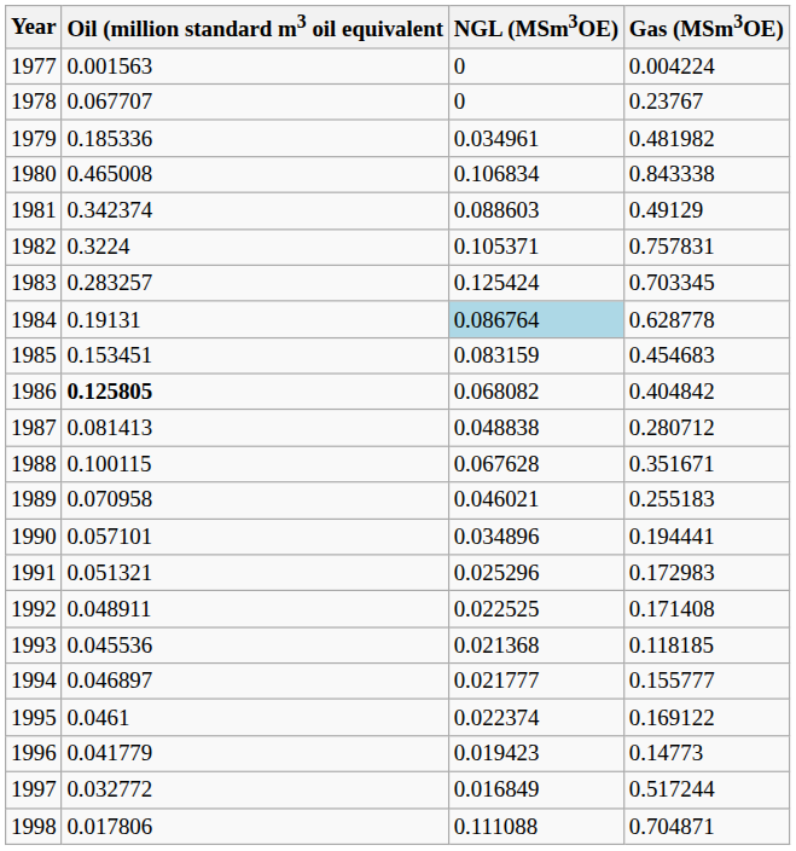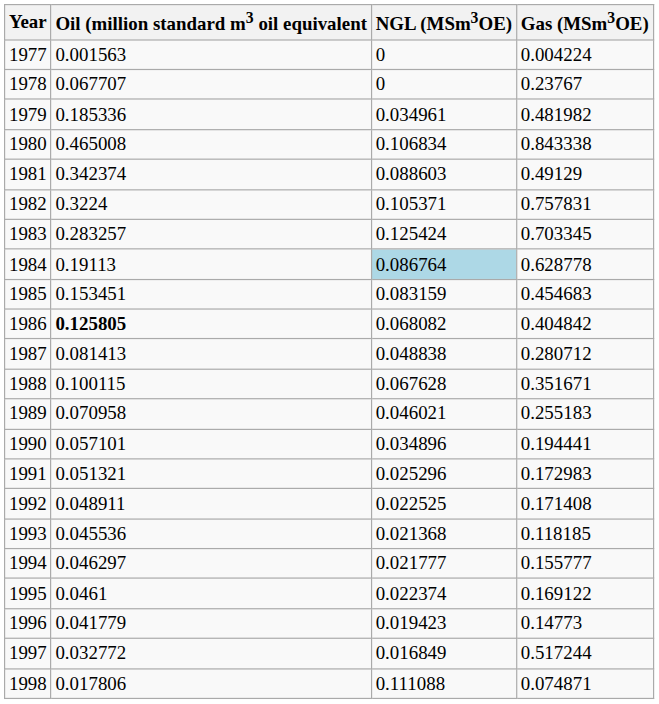 <table class="wikitable">
 <tr>
 <th>Year</th>
 <th>Oil (million standard m<sup>3</sup>  oil equivalent</th>
 <th>NGL (MSm<sup>3</sup>OE)</th>
 <th>Gas (MSm<sup>3</sup>OE)</th>
 </tr>
 <tr>
 <td>1977</td>
 <td>0.001563</td>
 <td>0</td>
 <td>0.004224</td>
 </tr>
 <tr>
 <td>1978</td>
 <td>0.067707</td>
 <td>0</td>
 <td>0.23767</td>
 </tr>
 <tr>
 <td>1979</td>
 <td>0.185336</td>
 <td>0.034961</td>
 <td>0.481982</td>
 </tr>
 <tr>
 <td>1980</td>
 <td>0.465008</td>
 <td>0.106834</td>
 <td>0.843338</td>
 </tr>
 <tr>
 <td>1981</td>
 <td>0.342374</td>
 <td>0.088603</td>
 <td>0.49129</td>
 </tr>
 <tr>
 <td>1982</td>
 <td>0.3224</td>
 <td>0.105371</td>
 <td>0.757831</td>
 </tr>
 <tr>
 <td>1983</td>
 <td>0.283257</td>
 <td>0.125424</td>
 <td>0.703345</td>
 </tr>
 <tr>
 <td>1984</td>
-<td>0.19131</td>
+<td>0.19113</td>
 <td style="background: lightblue;">0.086764</td>
 <td>0.628778</td>
 </tr>
 <tr>
 <td>1985</td>
 <td>0.153451</td>
 <td>0.083159</td>
 <td>0.454683</td>
 </tr>
 <tr>
 <td>1986</td>
 <td><strong>0.125805</strong></td>
 <td>0.068082</td>
 <td>0.404842</td>
 </tr>
 <tr>
 <td>1987</td>
 <td>0.081413</td>
 <td>0.048838</td>
 <td>0.280712</td>
 </tr>
 <tr>
 <td>1988</td>
 <td>0.100115</td>
 <td>0.067628</td>
 <td>0.351671</td>
 </tr>
 <tr>
 <td>1989</td>
 <td>0.070958</td>
 <td>0.046021</td>
 <td>0.255183</td>
 </tr>
 <tr>
 <td>1990</td>
 <td>0.057101</td>
 <td>0.034896</td>
 <td>0.194441</td>
 </tr>
 <tr>
 <td>1991</td>
 <td>0.051321</td>
 <td>0.025296</td>
 <td>0.172983</td>
 </tr>
 <tr>
 <td>1992</td>
 <td>0.048911</td>
 <td>0.022525</td>
 <td>0.171408</td>
 </tr>
 <tr>
 <td>1993</td>
 <td>0.045536</td>
 <td>0.021368</td>
 <td>0.118185</td>
 </tr>
 <tr>
 <td>1994</td>
-<td>0.046897</td>
+<td>0.046297</td>
 <td>0.021777</td>
 <td>0.155777</td>
 </tr>
 <tr>
 <td>1995</td>
 <td>0.0461</td>
 <td>0.022374</td>
 <td>0.169122</td>
 </tr>
 <tr>
 <td>1996</td>
 <td>0.041779</td>
 <td>0.019423</td>
 <td>0.14773</td>
 </tr>
 <tr>
 <td>1997</td>
 <td>0.032772</td>
 <td>0.016849</td>
 <td>0.517244</td>
 </tr>
 <tr>
 <td>1998</td>
 <td>0.017806</td>
 <td>0.111088</td>
-<td>0.704871</td>
+<td>0.074871</td>
 </tr>
 </table>
